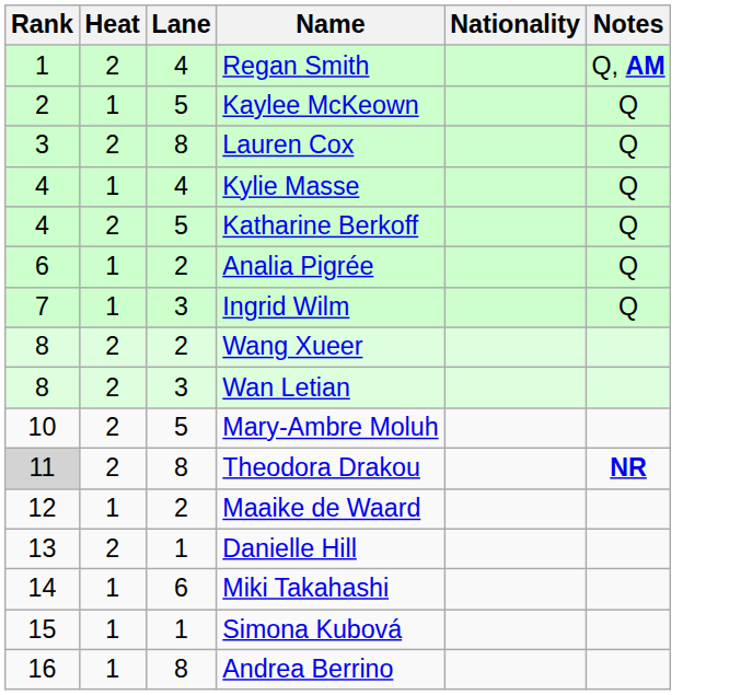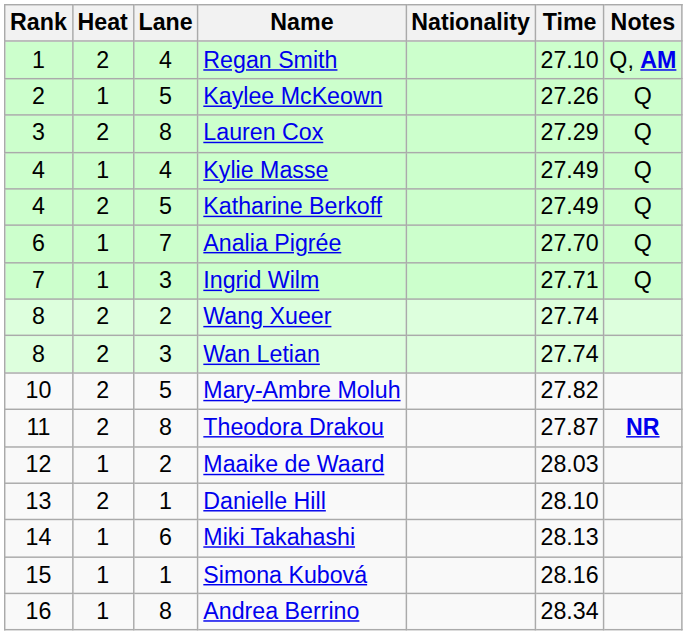 <table class="wikitable sortable" style="text-align:center">
 <tr>
 <th>Rank</th>
 <th>Heat</th>
 <th>Lane</th>
 <th>Name</th>
 <th>Nationality</th>
+<th>Time</th>
 <th>Notes</th>
 </tr>
 <tr bgcolor=ccffcc>
 <td>1</td>
 <td>2</td>
 <td>4</td>
 <td align=left><a href='#'>Regan Smith</a></td>
 <td align=left></td>
+<td>27.10</td>
 <td>Q, <strong><a href='#'>AM</a></strong></td>
 </tr>
 <tr bgcolor=ccffcc>
 <td>2</td>
 <td>1</td>
 <td>5</td>
 <td align=left><a href='#'>Kaylee McKeown</a></td>
 <td align=left></td>
+<td>27.26</td>
 <td>Q</td>
 </tr>
 <tr bgcolor=ccffcc>
 <td>3</td>
 <td>2</td>
 <td>8</td>
 <td align=left><a href='#'>Lauren Cox</a></td>
 <td align=left></td>
+<td>27.29</td>
 <td>Q</td>
 </tr>
 <tr bgcolor=ccffcc>
 <td>4</td>
 <td>1</td>
 <td>4</td>
 <td align=left><a href='#'>Kylie Masse</a></td>
 <td align=left></td>
+<td>27.49</td>
 <td>Q</td>
 </tr>
 <tr bgcolor=ccffcc>
 <td>4</td>
 <td>2</td>
 <td>5</td>
 <td align=left><a href='#'>Katharine Berkoff</a></td>
 <td align=left></td>
+<td>27.49</td>
 <td>Q</td>
 </tr>
 <tr bgcolor=ccffcc>
 <td>6</td>
 <td>1</td>
-<td>2</td>
+<td>7</td>
 <td align=left><a href='#'>Analia Pigrée</a></td>
 <td align=left></td>
+<td>27.70</td>
 <td>Q</td>
 </tr>
 <tr bgcolor=ccffcc>
 <td>7</td>
 <td>1</td>
 <td>3</td>
 <td align=left><a href='#'>Ingrid Wilm</a></td>
 <td align=left></td>
+<td>27.71</td>
 <td>Q</td>
 </tr>
 <tr bgcolor=ddffdd>
 <td>8</td>
 <td>2</td>
 <td>2</td>
 <td align=left><a href='#'>Wang Xueer</a></td>
 <td align=left></td>
+<td>27.74</td>
 <td></td>
 </tr>
 <tr bgcolor=ddffdd>
 <td>8</td>
 <td>2</td>
 <td>3</td>
 <td align=left><a href='#'>Wan Letian</a></td>
 <td align=left></td>
+<td>27.74</td>
 <td></td>
 </tr>
 <tr>
 <td>10</td>
 <td>2</td>
 <td>5</td>
 <td align=left><a href='#'>Mary-Ambre Moluh</a></td>
 <td align=left></td>
+<td>27.82</td>
 <td></td>
 </tr>
 <tr>
-<td style="background: lightgrey;">11</td>
+<td>11</td>
 <td>2</td>
 <td>8</td>
 <td align=left><a href='#'>Theodora Drakou</a></td>
 <td align=left></td>
+<td>27.87</td>
 <td><strong><a href='#'>NR</a></strong></td>
 </tr>
 <tr>
 <td>12</td>
 <td>1</td>
 <td>2</td>
 <td align=left><a href='#'>Maaike de Waard</a></td>
 <td align=left></td>
+<td>28.03</td>
 <td></td>
 </tr>
 <tr>
 <td>13</td>
 <td>2</td>
 <td>1</td>
 <td align=left><a href='#'>Danielle Hill</a></td>
 <td align=left></td>
+<td>28.10</td>
 <td></td>
 </tr>
 <tr>
 <td>14</td>
 <td>1</td>
 <td>6</td>
 <td align=left><a href='#'>Miki Takahashi</a></td>
 <td align=left></td>
+<td>28.13</td>
 <td></td>
 </tr>
 <tr>
 <td>15</td>
 <td>1</td>
 <td>1</td>
 <td align=left><a href='#'>Simona Kubová</a></td>
 <td align=left></td>
+<td>28.16</td>
 <td></td>
 </tr>
 <tr>
 <td>16</td>
 <td>1</td>
 <td>8</td>
 <td align=left><a href='#'>Andrea Berrino</a></td>
 <td align=left></td>
+<td>28.34</td>
 <td></td>
 </tr>
 </table>
